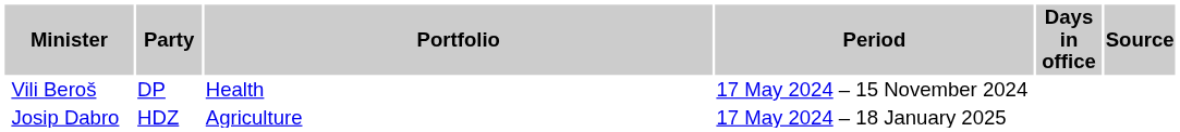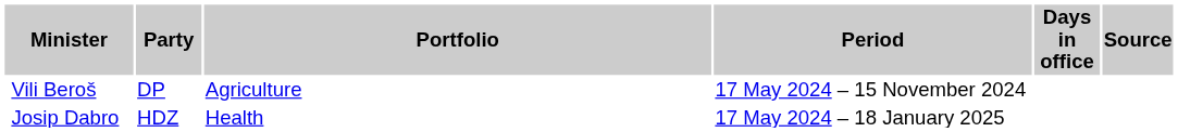 <table>
 <tr>
 <th colspan="2" style="background:#ccc;" width="100">Minister</th>
 <th style="background:#ccc;" width="50">Party</th>
 <th style="background:#ccc;" width="400">Portfolio</th>
 <th style="background:#ccc;" width="250">Period</th>
 <th style="background:#ccc;" width="50">Days in office</th>
 <th style="background:#ccc;" width="50">Source</th>
 </tr>
 <tr>
 <td></td>
 <td><a href='#'>Vili Beroš</a></td>
 <td><a href='#'>DP</a></td>
-<td><a href='#'>Health</a></td>
+<td><a href='#'>Agriculture</a></td>
 <td><a href='#'>17 May 2024</a> – 15 November 2024</td>
 <td></td>
 </tr>
 <tr>
 <td></td>
 <td><a href='#'>Josip Dabro</a></td>
 <td><a href='#'>HDZ</a></td>
-<td><a href='#'>Agriculture</a></td>
+<td><a href='#'>Health</a></td>
 <td><a href='#'>17 May 2024</a> – 18 January 2025</td>
 <td></td>
 </tr>
 </table>
